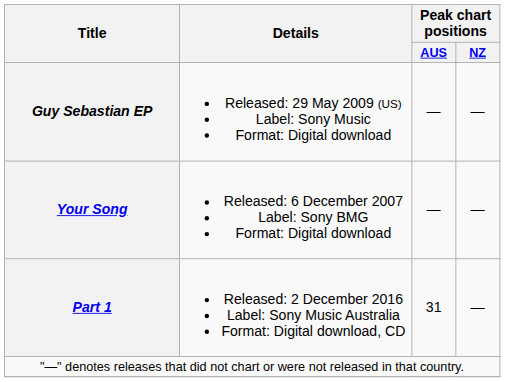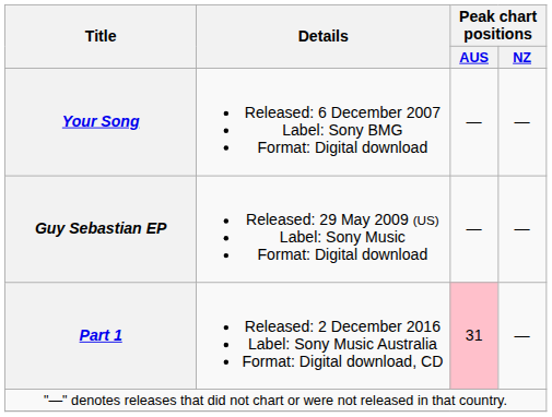 <table class="wikitable plainrowheaders" style="text-align:center;" border="1">
 <tr>
 <th scope="col" rowspan="2" style="width:12em;">Title</th>
 <th scope="col" rowspan="2" style="width:16em;">Details</th>
 <th scope="col" colspan="2">Peak chart positions</th>
 </tr>
 <tr>
 <th scope="col" style="width:3em;font-size:90%;"><a href='#'>AUS</a><br></th>
 <th scope="col" style="width:3em;font-size:90%;"><a href='#'>NZ</a><br></th>
 </tr>
 <tr>
+<th scope="row"><em><a href='#'>Your Song</a></em></th>
+<td><br><ul><li>Released: 6 December 2007</li><li>Label: Sony BMG</li><li>Format: Digital download</li></ul></td>
+<td>—</td>
+<td>—</td>
+</tr>
+<tr>
 <th scope="row"><em>Guy Sebastian EP</em></th>
 <td><br><ul><li>Released: 29 May 2009 <small>(US)</small></li><li>Label: Sony Music</li><li>Format: Digital download</li></ul></td>
 <td>—</td>
 <td>—</td>
 </tr>
 <tr>
-<th scope="row"><em><a href='#'>Your Song</a></em></th>
-<td><br><ul><li>Released: 6 December 2007</li><li>Label: Sony BMG</li><li>Format: Digital download</li></ul></td>
-<td>—</td>
-<td>—</td>
-</tr>
-<tr>
 <th scope="row"><em><a href='#'>Part 1</a></em></th>
 <td><br><ul><li>Released: 2 December 2016</li><li>Label: Sony Music Australia</li><li>Format: Digital download, CD</li></ul></td>
-<td>31</td>
+<td style="background: pink;">31</td>
 <td>—</td>
 </tr>
 <tr>
 <td align="center" colspan="4" style="font-size: 90%">"—" denotes releases that did not chart or were not released in that country.</td>
 </tr>
 <tr>
 </tr>
 </table>
